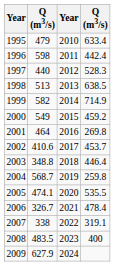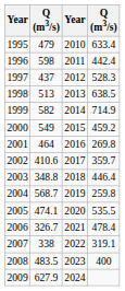 <table class="wikitable" style="text-align:center;">
 <tr>
 <th>Year</th>
 <th>Q<br>(m<sup>3</sup>/s)</th>
 <th>Year</th>
 <th>Q<br>(m<sup>3</sup>/s)</th>
 </tr>
 <tr>
 <td>1995</td>
 <td>479</td>
 <td>2010</td>
 <td>633.4</td>
 </tr>
 <tr>
 <td>1996</td>
 <td>598</td>
 <td>2011</td>
 <td>442.4</td>
 </tr>
 <tr>
 <td>1997</td>
-<td>440</td>
+<td>437</td>
 <td>2012</td>
 <td>528.3</td>
 </tr>
 <tr>
 <td>1998</td>
 <td>513</td>
 <td>2013</td>
 <td>638.5</td>
 </tr>
 <tr>
 <td>1999</td>
 <td>582</td>
 <td>2014</td>
 <td>714.9</td>
 </tr>
 <tr>
 <td>2000</td>
 <td>549</td>
 <td>2015</td>
 <td>459.2</td>
 </tr>
 <tr>
 <td>2001</td>
 <td>464</td>
 <td>2016</td>
 <td>269.8</td>
 </tr>
 <tr>
 <td>2002</td>
 <td>410.6</td>
 <td>2017</td>
-<td>453.7</td>
+<td>359.7</td>
 </tr>
 <tr>
 <td>2003</td>
 <td>348.8</td>
 <td>2018</td>
 <td>446.4</td>
 </tr>
 <tr>
 <td>2004</td>
 <td>568.7</td>
 <td>2019</td>
 <td>259.8</td>
 </tr>
 <tr>
 <td>2005</td>
 <td>474.1</td>
 <td>2020</td>
 <td>535.5</td>
 </tr>
 <tr>
 <td>2006</td>
 <td>326.7</td>
 <td>2021</td>
 <td>478.4</td>
 </tr>
 <tr>
 <td>2007</td>
 <td>338</td>
 <td>2022</td>
 <td>319.1</td>
 </tr>
 <tr>
 <td>2008</td>
 <td>483.5</td>
 <td>2023</td>
 <td>400</td>
 </tr>
 <tr>
 <td>2009</td>
 <td>627.9</td>
 <td>2024</td>
 <td></td>
 </tr>
 </table>
